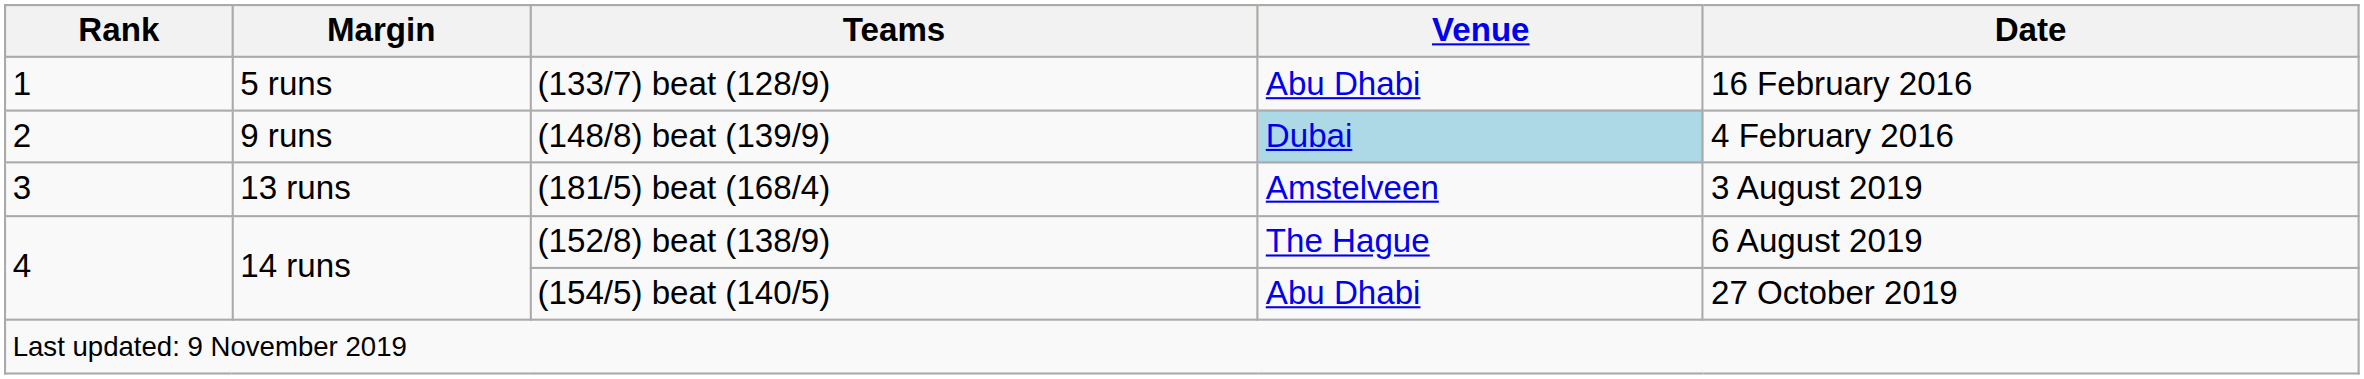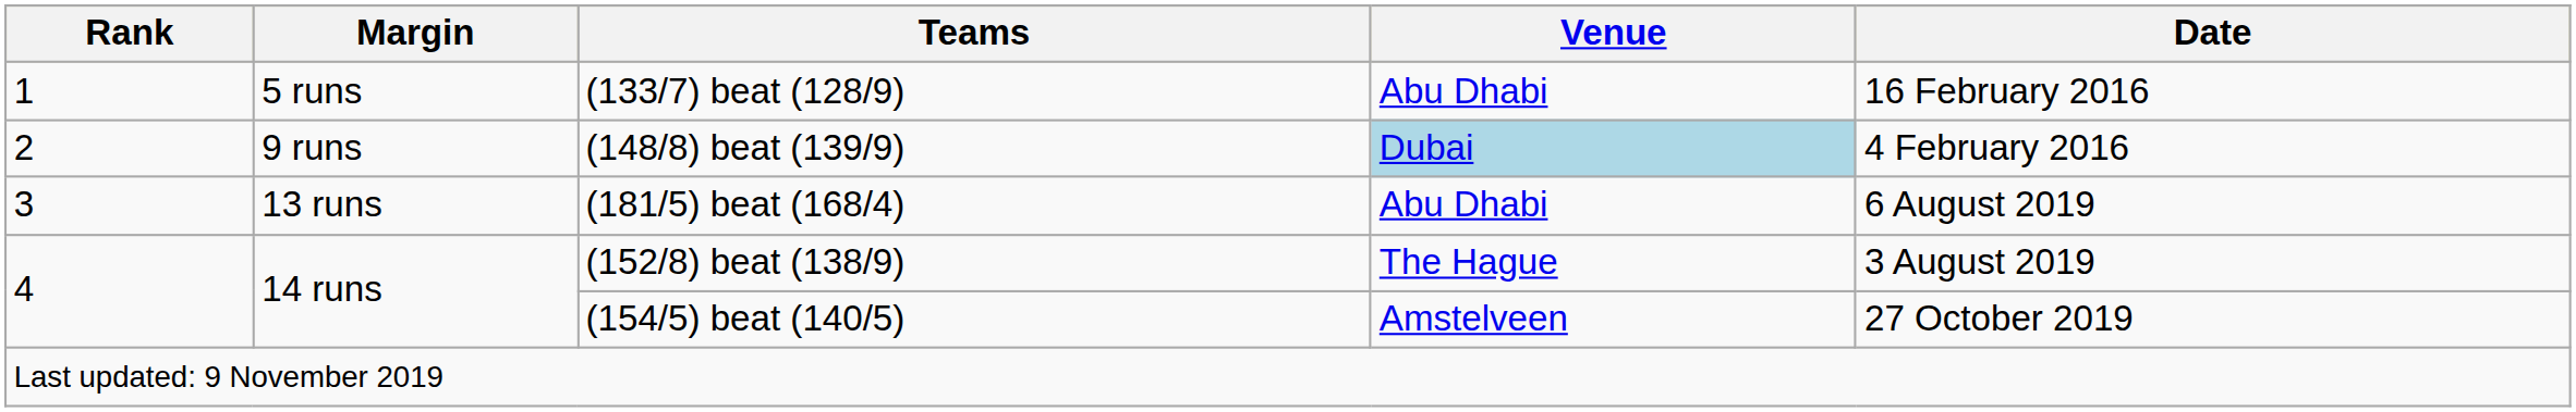 <table class="wikitable" style="width:90%;">
 <tr style="background:#bdb76b;">
 <th>Rank</th>
 <th>Margin</th>
 <th>Teams</th>
 <th><a href='#'>Venue</a></th>
 <th>Date</th>
 </tr>
 <tr>
 <td>1</td>
 <td>5 runs</td>
 <td> (133/7) beat  (128/9)</td>
 <td><a href='#'>Abu Dhabi</a></td>
 <td>16 February 2016</td>
 </tr>
 <tr>
 <td>2</td>
 <td>9 runs</td>
 <td> (148/8) beat  (139/9)</td>
 <td style="background: lightblue;"><a href='#'>Dubai</a></td>
 <td>4 February 2016</td>
 </tr>
 <tr>
 <td>3</td>
 <td>13 runs</td>
 <td> (181/5) beat  (168/4)</td>
-<td><a href='#'>Amstelveen</a></td>
-<td>3 August 2019</td>
+<td><a href='#'>Abu Dhabi</a></td>
+<td>6 August 2019</td>
 </tr>
 <tr>
 <td rowspan=2>4</td>
 <td rowspan=2>14 runs</td>
 <td> (152/8) beat  (138/9)</td>
 <td><a href='#'>The Hague</a></td>
-<td>6 August 2019</td>
+<td>3 August 2019</td>
 </tr>
 <tr>
 <td> (154/5) beat  (140/5)</td>
-<td><a href='#'>Abu Dhabi</a></td>
+<td><a href='#'>Amstelveen</a></td>
 <td>27 October 2019</td>
 </tr>
 <tr>
 <td colspan=5><small>Last updated: 9 November 2019</small></td>
 </tr>
 </table>
